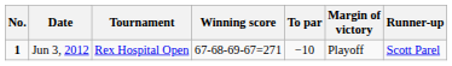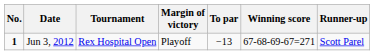 <table class="wikitable" style="font-size:95%;">
 <tr>
 <th>No.</th>
 <th>Date</th>
 <th>Tournament</th>
+<th>Margin of<br>victory</th>
+<th>To par</th>
 <th>Winning score</th>
-<th>To par</th>
-<th>Margin of<br>victory</th>
 <th>Runner-up</th>
 </tr>
 <tr>
 <td align=center><strong>1</strong></td>
 <td align=right>Jun 3, <a href='#'>2012</a></td>
 <td><a href='#'>Rex Hospital Open</a></td>
+<td>Playoff</td>
+<td align=center>−13</td>
 <td>67-68-69-67=271</td>
-<td align=center>−10</td>
-<td>Playoff</td>
 <td> <a href='#'>Scott Parel</a></td>
 </tr>
 </table>
